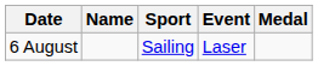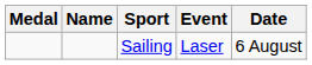 <table class="wikitable sortable" style="font-size: 95%;">
 <tr>
-<th>Date</th>
+<th>Medal</th>
 <th>Name</th>
 <th>Sport</th>
 <th>Event</th>
-<th>Medal</th>
+<th>Date</th>
 </tr>
 <tr>
-<td>6 August</td>
+<td></td>
 <td></td>
 <td><a href='#'>Sailing</a></td>
 <td><a href='#'>Laser</a></td>
-<td></td>
+<td>6 August</td>
 </tr>
 </table>
